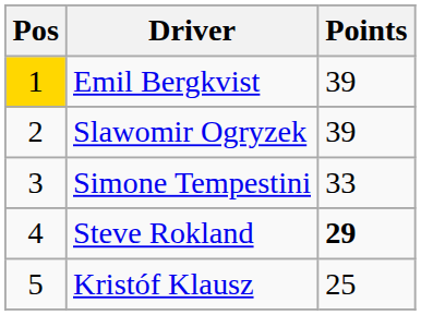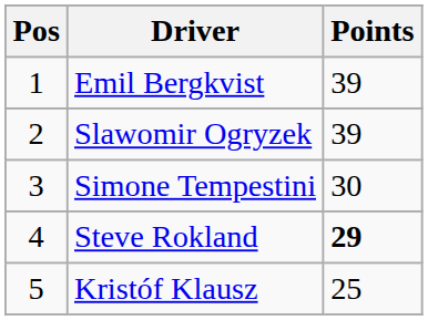 <table class="wikitable" style="font-size: 95%;">
 <tr>
 <th>Pos</th>
 <th>Driver</th>
 <th>Points</th>
 </tr>
 <tr>
-<td align="center" style="background: gold;">1</td>
+<td align="center">1</td>
 <td> <a href='#'>Emil Bergkvist</a></td>
 <td align="left">39</td>
 </tr>
 <tr>
 <td align="center">2</td>
 <td> <a href='#'>Slawomir Ogryzek</a></td>
 <td align="left">39</td>
 </tr>
 <tr>
 <td align="center">3</td>
 <td> <a href='#'>Simone Tempestini</a></td>
-<td align="left">33</td>
+<td align="left">30</td>
 </tr>
 <tr>
 <td align="center">4</td>
 <td> <a href='#'>Steve Rokland</a></td>
 <td align="left"><strong>29</strong></td>
 </tr>
 <tr>
 <td align="center">5</td>
 <td> <a href='#'>Kristóf Klausz</a></td>
 <td align="left">25</td>
 </tr>
 </table>
